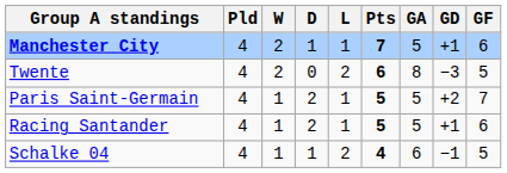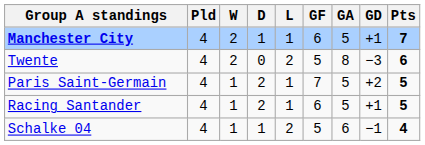 <table class="wikitable" style="text-align: center;">
 <tr>
 <th width=165>Group A standings</th>
 <th width=20>Pld</th>
 <th width=20>W</th>
 <th width=20>D</th>
 <th width=20>L</th>
-<th width=20>Pts</th>
+<th width=20>GF</th>
 <th width=20>GA</th>
 <th width=20>GD</th>
-<th width=20>GF</th>
+<th width=20>Pts</th>
 </tr>
 <tr style="background:#aad0ff;">
 <td align=left> <strong><a href='#'>Manchester City</a></strong></td>
 <td>4</td>
 <td>2</td>
 <td>1</td>
 <td>1</td>
-<td><strong>7</strong></td>
+<td>6</td>
 <td>5</td>
 <td>+1</td>
-<td>6</td>
+<td><strong>7</strong></td>
 </tr>
 <tr>
 <td align=left> <a href='#'>Twente</a></td>
 <td>4</td>
 <td>2</td>
 <td>0</td>
 <td>2</td>
-<td><strong>6</strong></td>
+<td>5</td>
 <td>8</td>
 <td>−3</td>
-<td>5</td>
+<td><strong>6</strong></td>
 </tr>
 <tr>
 <td align=left> <a href='#'>Paris Saint-Germain</a></td>
 <td>4</td>
 <td>1</td>
 <td>2</td>
 <td>1</td>
-<td><strong>5</strong></td>
+<td>7</td>
 <td>5</td>
 <td>+2</td>
-<td>7</td>
+<td><strong>5</strong></td>
 </tr>
 <tr>
 <td align=left> <a href='#'>Racing Santander</a></td>
 <td>4</td>
 <td>1</td>
 <td>2</td>
 <td>1</td>
-<td><strong>5</strong></td>
+<td>6</td>
 <td>5</td>
 <td>+1</td>
-<td>6</td>
+<td><strong>5</strong></td>
 </tr>
 <tr>
 <td align=left> <a href='#'>Schalke 04</a></td>
 <td>4</td>
 <td>1</td>
 <td>1</td>
 <td>2</td>
-<td><strong>4</strong></td>
+<td>5</td>
 <td>6</td>
 <td>−1</td>
-<td>5</td>
+<td><strong>4</strong></td>
 </tr>
 </table>
